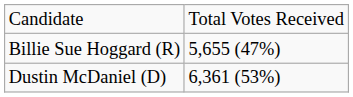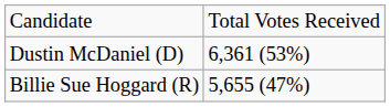 <table class="wikitable">
 <tr>
 <td>Candidate</td>
 <td>Total Votes Received</td>
 </tr>
 <tr>
+<td>Dustin McDaniel (D)</td>
+<td>6,361 (53%)</td>
+</tr>
+<tr>
 <td>Billie Sue Hoggard (R)</td>
 <td>5,655 (47%)</td>
 </tr>
-<tr>
-<td>Dustin McDaniel (D)</td>
-<td>6,361 (53%)</td>
-</tr>
 </table>
